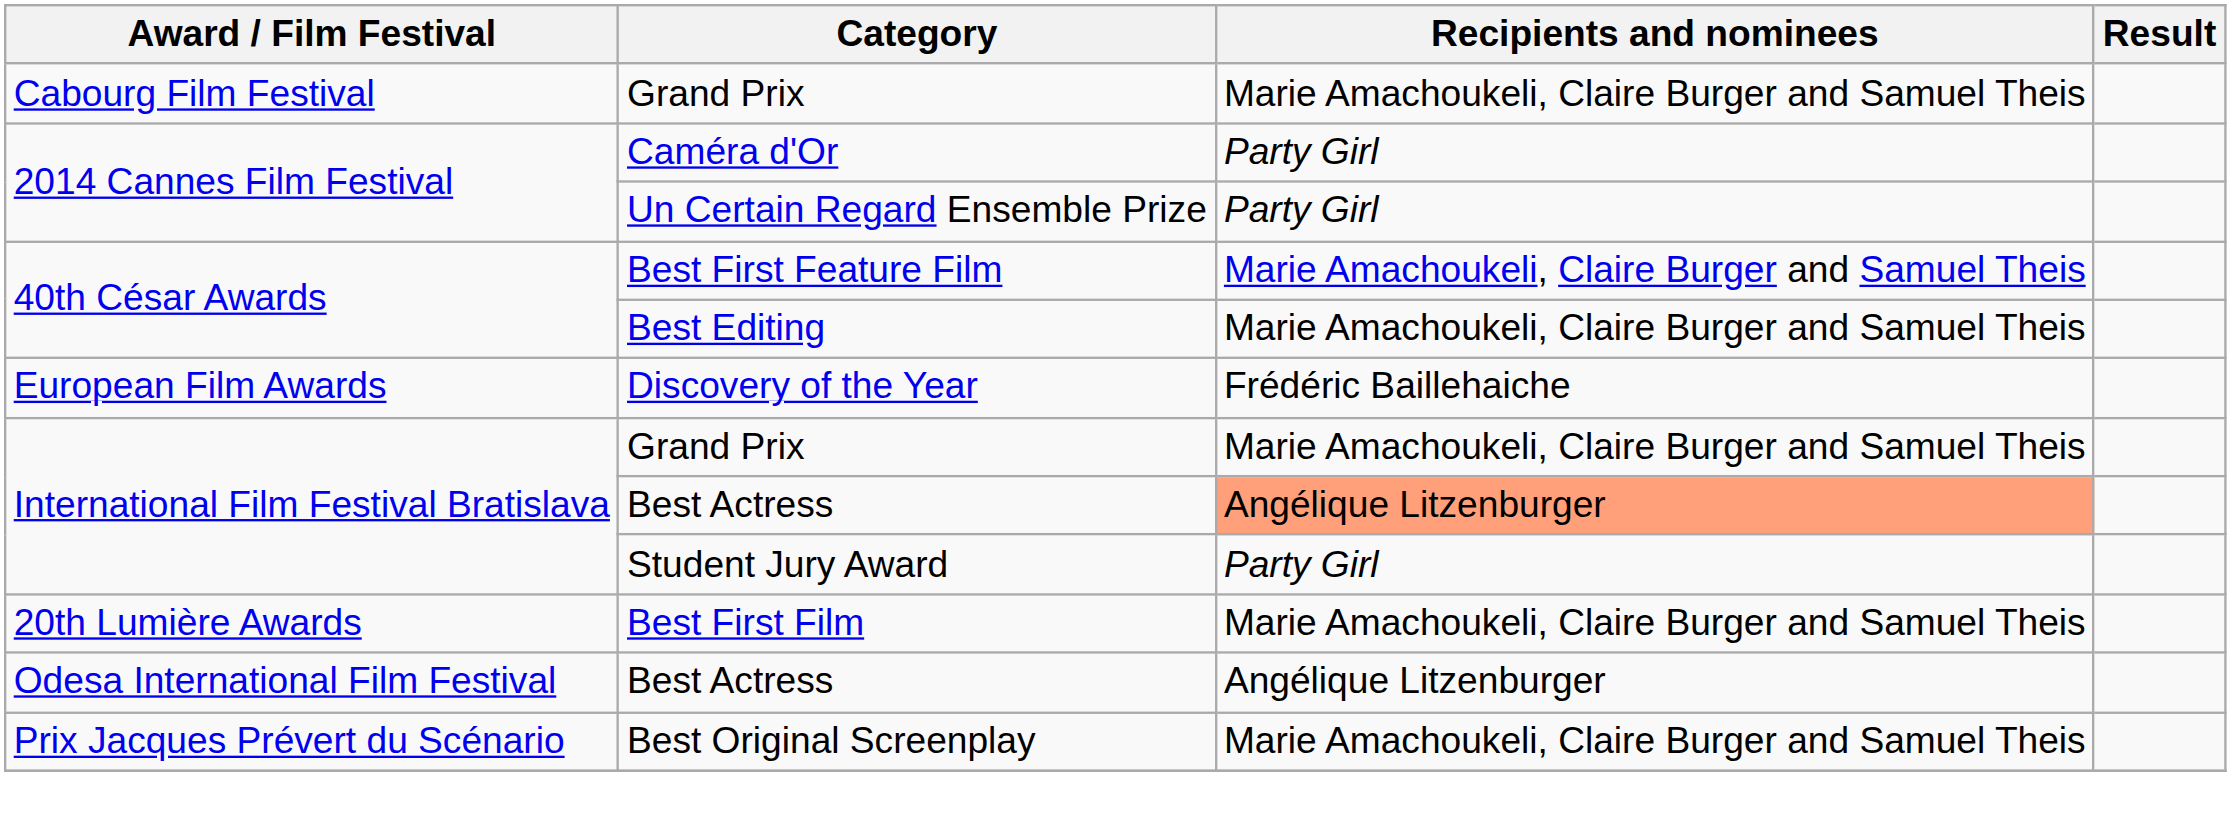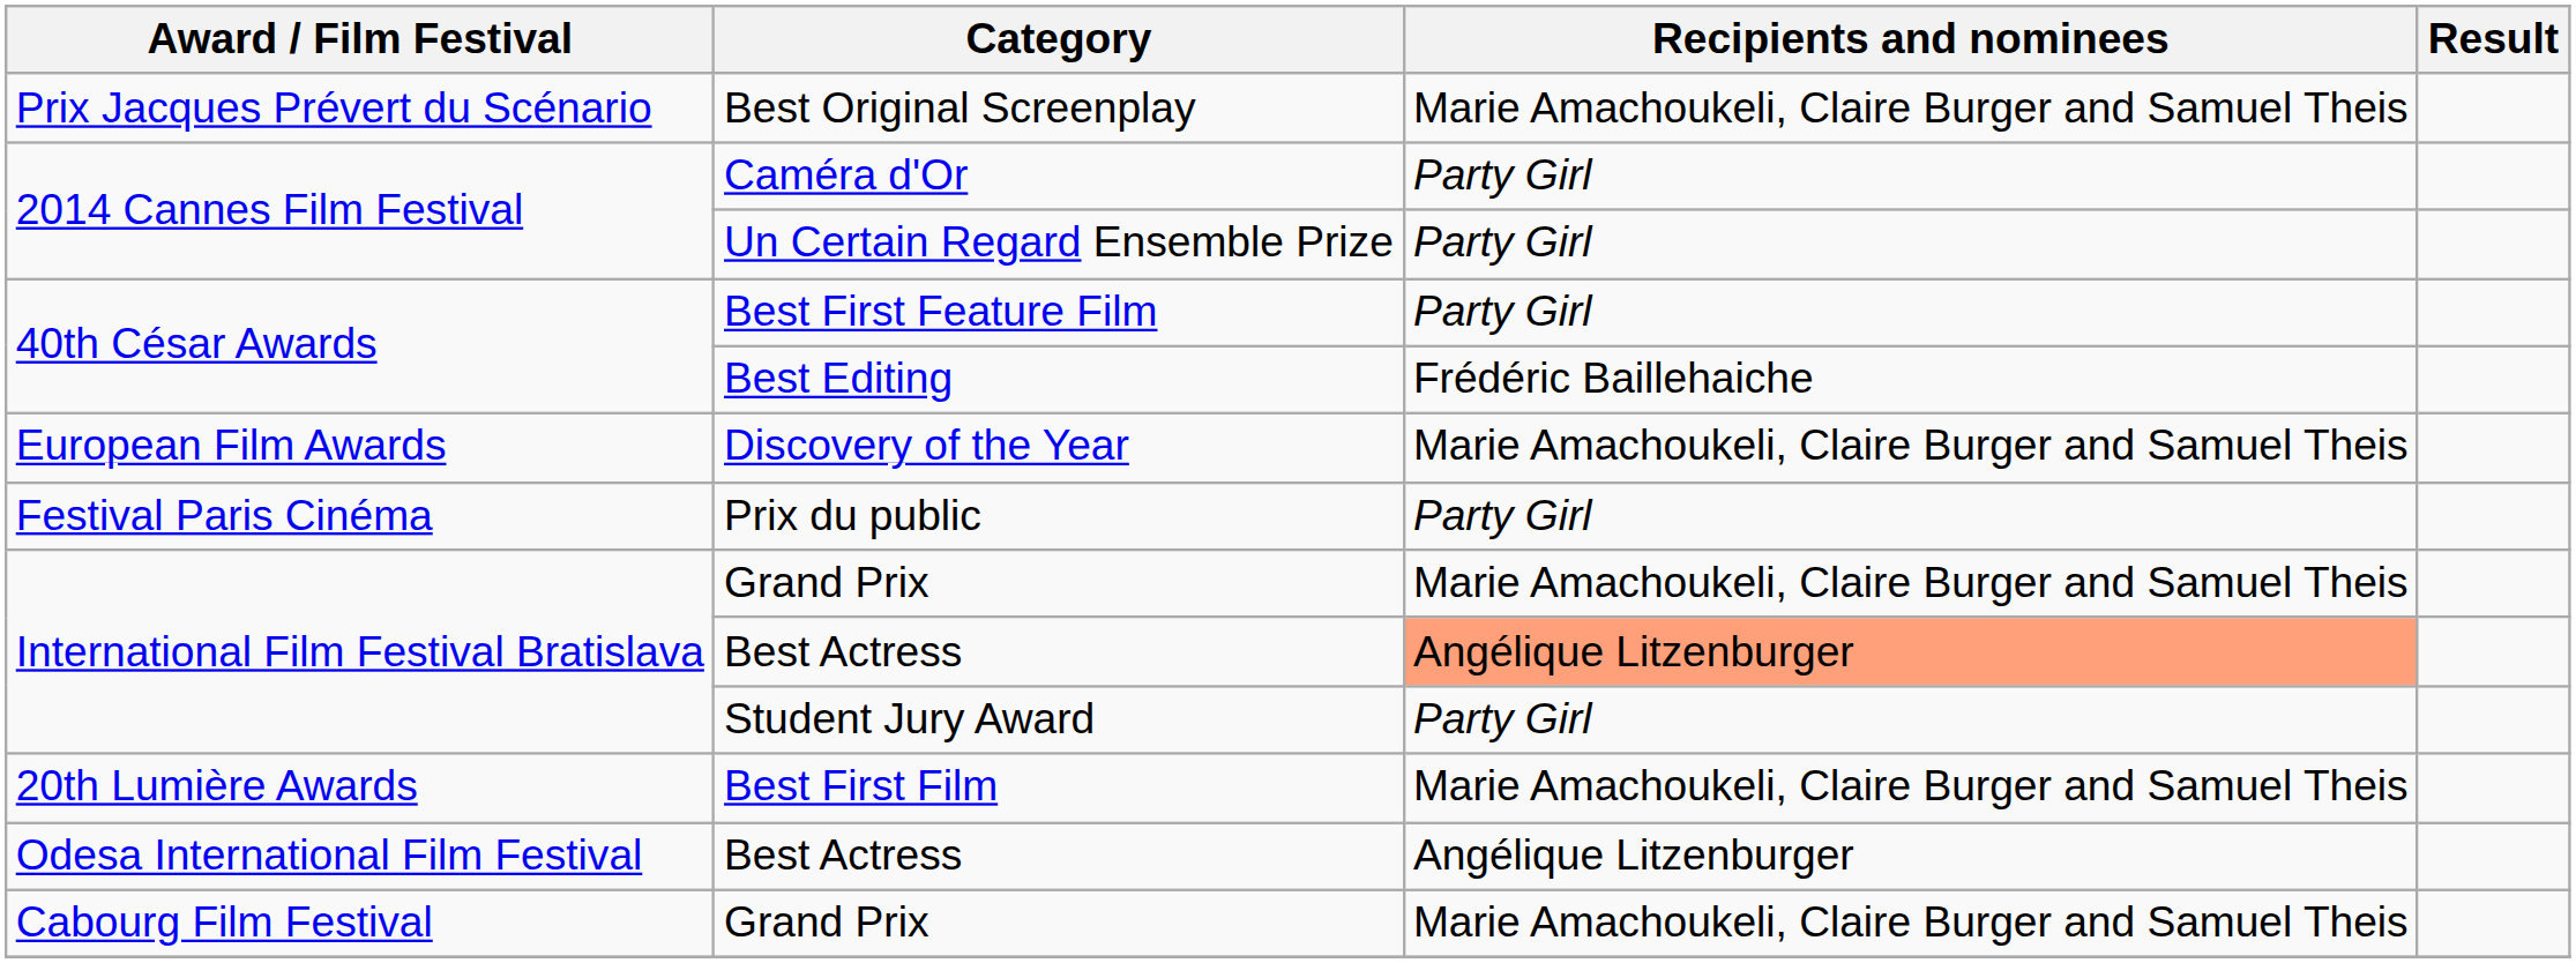 <table class="wikitable plainrowheaders sortable">
 <tr style="background:#ccc; text-align:center;">
 <th scope="col">Award / Film Festival</th>
 <th scope="col">Category</th>
 <th scope="col">Recipients and nominees</th>
 <th scope="col">Result</th>
 </tr>
 <tr>
-<td><a href='#'>Cabourg Film Festival</a></td>
-<td>Grand Prix</td>
+<td><a href='#'>Prix Jacques Prévert du Scénario</a></td>
+<td>Best Original Screenplay</td>
 <td>Marie Amachoukeli, Claire Burger and Samuel Theis</td>
 <td></td>
 </tr>
 <tr>
 <td rowspan=2><a href='#'>2014 Cannes Film Festival</a></td>
 <td><a href='#'>Caméra d'Or</a></td>
 <td><em>Party Girl</em></td>
 <td></td>
 </tr>
 <tr>
 <td><a href='#'>Un Certain Regard</a> Ensemble Prize</td>
 <td><em>Party Girl</em></td>
 <td></td>
 </tr>
 <tr>
 <td rowspan=2><a href='#'>40th César Awards</a></td>
 <td><a href='#'>Best First Feature Film</a></td>
-<td><a href='#'>Marie Amachoukeli</a>, <a href='#'>Claire Burger</a> and <a href='#'>Samuel Theis</a></td>
+<td><em>Party Girl</em></td>
 <td></td>
 </tr>
 <tr>
 <td><a href='#'>Best Editing</a></td>
-<td>Marie Amachoukeli, Claire Burger and Samuel Theis</td>
+<td>Frédéric Baillehaiche</td>
 <td></td>
 </tr>
 <tr>
 <td><a href='#'>European Film Awards</a></td>
 <td><a href='#'>Discovery of the Year</a></td>
-<td>Frédéric Baillehaiche</td>
+<td>Marie Amachoukeli, Claire Burger and Samuel Theis</td>
+<td></td>
+</tr>
+<tr>
+<td><a href='#'>Festival Paris Cinéma</a></td>
+<td>Prix du public</td>
+<td><em>Party Girl</em></td>
 <td></td>
 </tr>
 <tr>
 <td rowspan=3><a href='#'>International Film Festival Bratislava</a></td>
 <td>Grand Prix</td>
 <td>Marie Amachoukeli, Claire Burger and Samuel Theis</td>
 <td></td>
 </tr>
 <tr>
 <td>Best Actress</td>
 <td style="background: lightsalmon;">Angélique Litzenburger</td>
 <td></td>
 </tr>
 <tr>
 <td>Student Jury Award</td>
 <td><em>Party Girl</em></td>
 <td></td>
 </tr>
 <tr>
 <td><a href='#'>20th Lumière Awards</a></td>
 <td><a href='#'>Best First Film</a></td>
 <td>Marie Amachoukeli, Claire Burger and Samuel Theis</td>
 <td></td>
 </tr>
 <tr>
 <td><a href='#'>Odesa International Film Festival</a></td>
 <td>Best Actress</td>
 <td>Angélique Litzenburger</td>
 <td></td>
 </tr>
 <tr>
-<td><a href='#'>Prix Jacques Prévert du Scénario</a></td>
-<td>Best Original Screenplay</td>
+<td><a href='#'>Cabourg Film Festival</a></td>
+<td>Grand Prix</td>
 <td>Marie Amachoukeli, Claire Burger and Samuel Theis</td>
 <td></td>
 </tr>
 <tr>
 </tr>
 </table>
